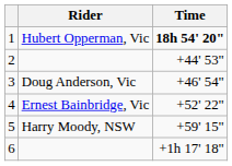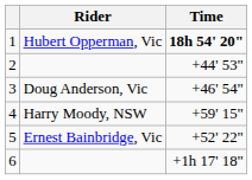 <table class="wikitable">
 <tr>
 <th></th>
 <th scope=col>Rider</th>
 <th scope=col>Time</th>
 </tr>
 <tr>
 <td>1</td>
 <td><a href='#'>Hubert Opperman</a>, Vic</td>
 <td style="text-align: right;"><strong>18h 54' 20"</strong></td>
 </tr>
 <tr>
 <td>2</td>
 <td></td>
 <td style="text-align: right;">+44' 53"</td>
 </tr>
 <tr>
 <td>3</td>
 <td>Doug Anderson, Vic</td>
 <td style="text-align: right;">+46' 54"</td>
 </tr>
 <tr>
 <td>4</td>
-<td><a href='#'>Ernest Bainbridge</a>, Vic</td>
-<td style="text-align: right;">+52' 22"</td>
+<td>Harry Moody, NSW</td>
+<td style="text-align: right;">+59' 15"</td>
 </tr>
 <tr>
 <td>5</td>
-<td>Harry Moody, NSW</td>
-<td style="text-align: right;">+59' 15"</td>
+<td><a href='#'>Ernest Bainbridge</a>, Vic</td>
+<td style="text-align: right;">+52' 22"</td>
 </tr>
 <tr>
 <td>6</td>
 <td></td>
 <td style="text-align: right;">+1h 17' 18"</td>
 </tr>
 </table>
